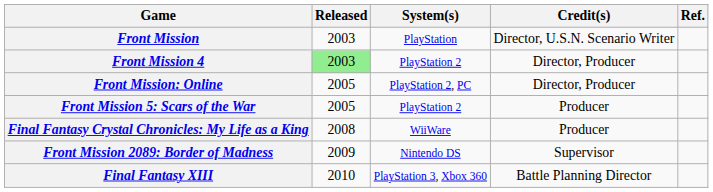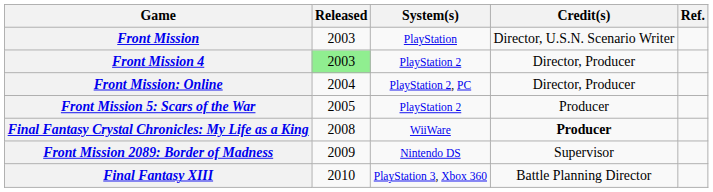 <table class="wikitable" style="font-size: 95%; text-align: center;">
 <tr>
 <th>Game</th>
 <th>Released</th>
 <th>System(s)</th>
 <th>Credit(s)</th>
 <th>Ref.</th>
 </tr>
 <tr>
 <th><em><a href='#'>Front Mission</a></em></th>
 <td>2003</td>
 <td><small><a href='#'>PlayStation</a></small></td>
 <td>Director, U.S.N. Scenario Writer</td>
 <td></td>
 </tr>
 <tr>
 <th><em><a href='#'>Front Mission 4</a></em></th>
 <td style="background: lightgreen;">2003</td>
 <td><small><a href='#'>PlayStation 2</a></small></td>
 <td>Director, Producer</td>
 <td></td>
 </tr>
 <tr>
 <th><em><a href='#'>Front Mission: Online</a></em></th>
-<td>2005</td>
+<td>2004</td>
 <td><small><a href='#'>PlayStation 2</a>, <a href='#'>PC</a></small></td>
 <td>Director, Producer</td>
 <td></td>
 </tr>
 <tr>
 <th><em><a href='#'>Front Mission 5: Scars of the War</a></em></th>
 <td>2005</td>
 <td><small><a href='#'>PlayStation 2</a></small></td>
 <td>Producer</td>
 <td></td>
 </tr>
 <tr>
 <th><em><a href='#'>Final Fantasy Crystal Chronicles: My Life as a King</a></em></th>
 <td>2008</td>
 <td><small><a href='#'>WiiWare</a></small></td>
-<td>Producer</td>
+<td><strong>Producer</strong></td>
 <td></td>
 </tr>
 <tr>
 <th><em><a href='#'>Front Mission 2089: Border of Madness</a></em></th>
 <td>2009</td>
 <td><small><a href='#'>Nintendo DS</a></small></td>
 <td>Supervisor</td>
 <td></td>
 </tr>
 <tr>
 <th><em><a href='#'>Final Fantasy XIII</a></em></th>
 <td>2010</td>
 <td><small><a href='#'>PlayStation 3</a>, <a href='#'>Xbox 360</a></small></td>
 <td>Battle Planning Director</td>
 <td></td>
 </tr>
 </table>
